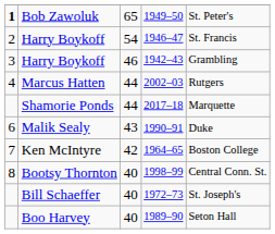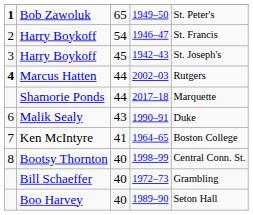 <table class="wikitable">
 <tr>
 </tr>
 <tr>
 <td><strong>1</strong></td>
 <td><a href='#'>Bob Zawoluk</a></td>
 <td>65</td>
 <td style="font-size:80%;"><a href='#'>1949–50</a></td>
 <td style="font-size:80%;">St. Peter's</td>
 </tr>
 <tr>
 <td>2</td>
 <td><a href='#'>Harry Boykoff</a></td>
 <td>54</td>
 <td style="font-size:80%;"><a href='#'>1946–47</a></td>
 <td style="font-size:80%;">St. Francis</td>
 </tr>
 <tr>
 <td>3</td>
 <td><a href='#'>Harry Boykoff</a></td>
-<td>46</td>
+<td>45</td>
 <td style="font-size:80%;"><a href='#'>1942–43</a></td>
-<td style="font-size:80%;">Grambling</td>
+<td style="font-size:80%;">St. Joseph's</td>
 </tr>
 <tr>
-<td>4</td>
+<td><strong>4</strong></td>
 <td><a href='#'>Marcus Hatten</a></td>
 <td>44</td>
 <td style="font-size:80%;"><a href='#'>2002–03</a></td>
 <td style="font-size:80%;">Rutgers</td>
 </tr>
 <tr>
 <td></td>
 <td><a href='#'>Shamorie Ponds</a></td>
 <td>44</td>
 <td style="font-size:80%;"><a href='#'>2017–18</a></td>
 <td style="font-size:80%;">Marquette</td>
 </tr>
 <tr>
 <td>6</td>
 <td><a href='#'>Malik Sealy</a></td>
 <td>43</td>
 <td style="font-size:80%;"><a href='#'>1990–91</a></td>
 <td style="font-size:80%;">Duke</td>
 </tr>
 <tr>
 <td>7</td>
 <td>Ken McIntyre</td>
-<td>42</td>
+<td>41</td>
 <td style="font-size:80%;"><a href='#'>1964–65</a></td>
 <td style="font-size:80%;">Boston College</td>
 </tr>
 <tr>
 <td>8</td>
 <td><a href='#'>Bootsy Thornton</a></td>
 <td>40</td>
 <td style="font-size:80%;"><a href='#'>1998–99</a></td>
 <td style="font-size:80%;">Central Conn. St.</td>
 </tr>
 <tr>
 <td></td>
 <td><a href='#'>Bill Schaeffer</a></td>
 <td>40</td>
 <td style="font-size:80%;"><a href='#'>1972–73</a></td>
-<td style="font-size:80%;">St. Joseph's</td>
+<td style="font-size:80%;">Grambling</td>
 </tr>
 <tr>
 <td></td>
 <td><a href='#'>Boo Harvey</a></td>
 <td>40</td>
 <td style="font-size:80%;"><a href='#'>1989–90</a></td>
 <td style="font-size:80%;">Seton Hall</td>
 </tr>
 </table>
